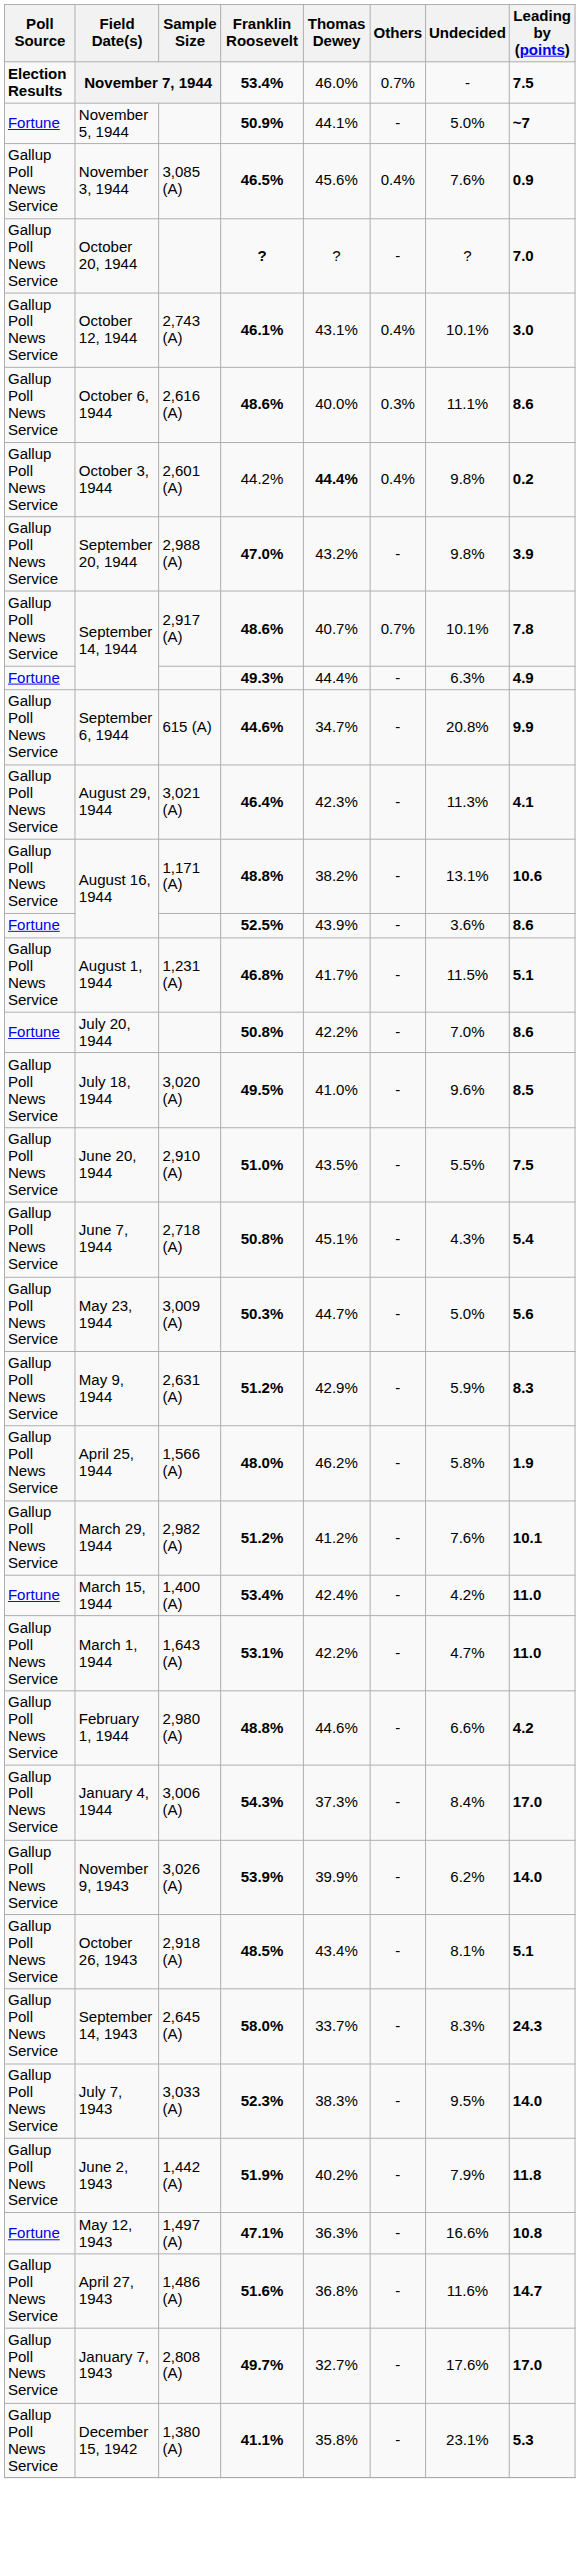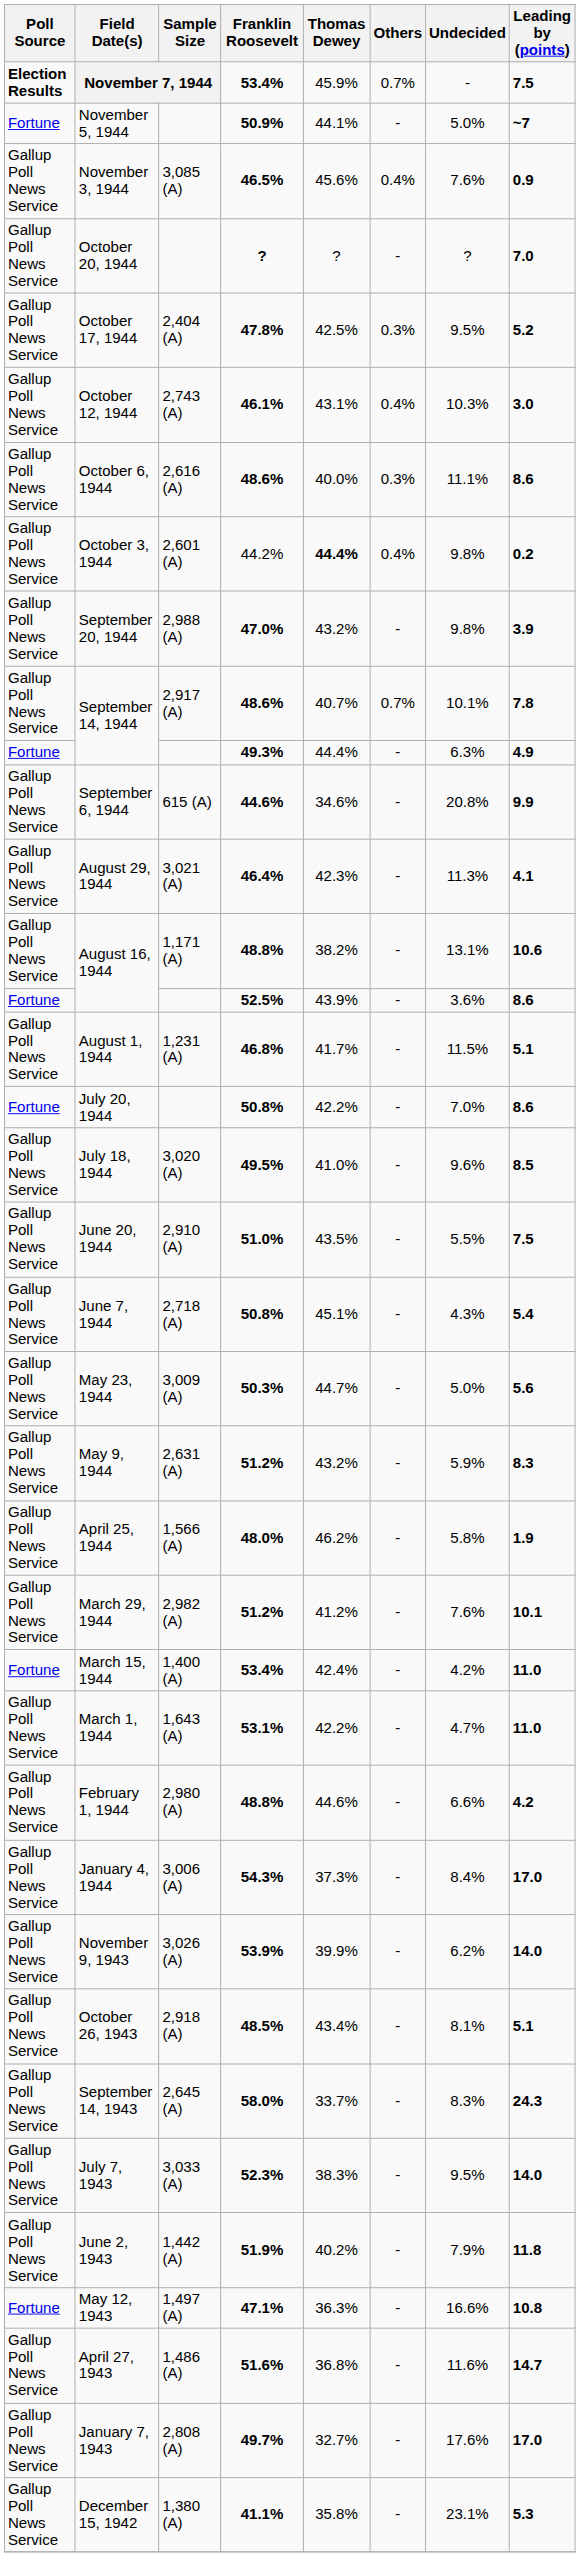 <table class="wikitable sortable collapsible collapsed">
 <tr>
 <th>Poll Source</th>
 <th>Field Date(s)</th>
 <th>Sample Size</th>
 <th>Franklin Roosevelt<br><small></small></th>
 <th>Thomas Dewey<br><small></small></th>
 <th>Others</th>
 <th>Undecided</th>
 <th>Leading by<br>(<a href='#'>points</a>)</th>
 </tr>
 <tr>
 <td><strong>Election Results</strong></td>
 <th colspan=2>November 7, 1944</th>
 <td align="center" ><strong>53.4%</strong></td>
-<td align="center">46.0%</td>
+<td align="center">45.9%</td>
 <td align="center">0.7%</td>
 <td align="center">-</td>
 <td><strong>7.5</strong></td>
 </tr>
 <tr>
 <td><a href='#'>Fortune</a></td>
 <td>November 5, 1944</td>
 <td></td>
 <td align="center" ><strong>50.9%</strong></td>
 <td align="center">44.1%</td>
 <td align="center">-</td>
 <td align="center">5.0%</td>
 <td><strong>~7</strong></td>
 </tr>
 <tr>
 <td>Gallup Poll News Service</td>
 <td>November 3, 1944</td>
 <td>3,085 (A)</td>
 <td align="center" ><strong>46.5%</strong></td>
 <td align="center">45.6%</td>
 <td align="center">0.4%</td>
 <td align="center">7.6%</td>
 <td><strong>0.9</strong></td>
 </tr>
 <tr>
 <td>Gallup Poll News Service</td>
 <td>October 20, 1944</td>
 <td></td>
 <td align="center" ><strong>?</strong></td>
 <td align="center">?</td>
 <td align="center">-</td>
 <td align="center">?</td>
 <td><strong>7.0</strong></td>
 </tr>
 <tr>
 <td>Gallup Poll News Service</td>
+<td>October 17, 1944</td>
+<td>2,404 (A)</td>
+<td align="center" ><strong>47.8%</strong></td>
+<td align="center">42.5%</td>
+<td align="center">0.3%</td>
+<td align="center">9.5%</td>
+<td><strong>5.2</strong></td>
+</tr>
+<tr>
+<td>Gallup Poll News Service</td>
 <td>October 12, 1944</td>
 <td>2,743 (A)</td>
 <td align="center" ><strong>46.1%</strong></td>
 <td align="center">43.1%</td>
 <td align="center">0.4%</td>
-<td align="center">10.1%</td>
+<td align="center">10.3%</td>
 <td><strong>3.0</strong></td>
 </tr>
 <tr>
 <td>Gallup Poll News Service</td>
 <td>October 6, 1944</td>
 <td>2,616 (A)</td>
 <td align="center" ><strong>48.6%</strong></td>
 <td align="center">40.0%</td>
 <td align="center">0.3%</td>
 <td align="center">11.1%</td>
 <td><strong>8.6</strong></td>
 </tr>
 <tr>
 <td>Gallup Poll News Service</td>
 <td>October 3, 1944</td>
 <td>2,601 (A)</td>
 <td align="center">44.2%</td>
 <td align="center" ><strong>44.4%</strong></td>
 <td align="center">0.4%</td>
 <td align="center">9.8%</td>
 <td><strong>0.2</strong></td>
 </tr>
 <tr>
 <td>Gallup Poll News Service</td>
 <td>September 20, 1944</td>
 <td>2,988 (A)</td>
 <td align="center" ><strong>47.0%</strong></td>
 <td align="center">43.2%</td>
 <td align="center">-</td>
 <td align="center">9.8%</td>
 <td><strong>3.9</strong></td>
 </tr>
 <tr>
 <td>Gallup Poll News Service</td>
 <td rowspan=2>September 14, 1944</td>
 <td>2,917 (A)</td>
 <td align="center" ><strong>48.6%</strong></td>
 <td align="center">40.7%</td>
 <td align="center">0.7%</td>
 <td align="center">10.1%</td>
 <td><strong>7.8</strong></td>
 </tr>
 <tr>
 <td><a href='#'>Fortune</a></td>
 <td></td>
 <td align="center" ><strong>49.3%</strong></td>
 <td align="center">44.4%</td>
 <td align="center">-</td>
 <td align="center">6.3%</td>
 <td><strong>4.9</strong></td>
 </tr>
 <tr>
 <td>Gallup Poll News Service</td>
 <td>September 6, 1944</td>
 <td>615 (A)</td>
 <td align="center" ><strong>44.6%</strong></td>
-<td align="center">34.7%</td>
+<td align="center">34.6%</td>
 <td align="center">-</td>
 <td align="center">20.8%</td>
 <td><strong>9.9</strong></td>
 </tr>
 <tr>
 <td>Gallup Poll News Service</td>
 <td>August 29, 1944</td>
 <td>3,021 (A)</td>
 <td align="center" ><strong>46.4%</strong></td>
 <td align="center">42.3%</td>
 <td align="center">-</td>
 <td align="center">11.3%</td>
 <td><strong>4.1</strong></td>
 </tr>
 <tr>
 <td>Gallup Poll News Service</td>
 <td rowspan=2>August 16, 1944</td>
 <td>1,171 (A)</td>
 <td align="center" ><strong>48.8%</strong></td>
 <td align="center">38.2%</td>
 <td align="center">-</td>
 <td align="center">13.1%</td>
 <td><strong>10.6</strong></td>
 </tr>
 <tr>
 <td><a href='#'>Fortune</a></td>
 <td></td>
 <td align="center" ><strong>52.5%</strong></td>
 <td align="center">43.9%</td>
 <td align="center">-</td>
 <td align="center">3.6%</td>
 <td><strong>8.6</strong></td>
 </tr>
 <tr>
 <td>Gallup Poll News Service</td>
 <td>August 1, 1944</td>
 <td>1,231 (A)</td>
 <td align="center" ><strong>46.8%</strong></td>
 <td align="center">41.7%</td>
 <td align="center">-</td>
 <td align="center">11.5%</td>
 <td><strong>5.1</strong></td>
 </tr>
 <tr>
 <td><a href='#'>Fortune</a></td>
 <td>July 20, 1944</td>
 <td></td>
 <td align="center" ><strong>50.8%</strong></td>
 <td align="center">42.2%</td>
 <td align="center">-</td>
 <td align="center">7.0%</td>
 <td><strong>8.6</strong></td>
 </tr>
 <tr>
 <td>Gallup Poll News Service</td>
 <td>July 18, 1944</td>
 <td>3,020 (A)</td>
 <td align="center" ><strong>49.5%</strong></td>
 <td align="center">41.0%</td>
 <td align="center">-</td>
 <td align="center">9.6%</td>
 <td><strong>8.5</strong></td>
 </tr>
 <tr>
 <td>Gallup Poll News Service</td>
 <td>June 20, 1944</td>
 <td>2,910 (A)</td>
 <td align="center" ><strong>51.0%</strong></td>
 <td align="center">43.5%</td>
 <td align="center">-</td>
 <td align="center">5.5%</td>
 <td><strong>7.5</strong></td>
 </tr>
 <tr>
 <td>Gallup Poll News Service</td>
 <td>June 7, 1944</td>
 <td>2,718 (A)</td>
 <td align="center" ><strong>50.8%</strong></td>
 <td align="center">45.1%</td>
 <td align="center">-</td>
 <td align="center">4.3%</td>
 <td><strong>5.4</strong></td>
 </tr>
 <tr>
 <td>Gallup Poll News Service</td>
 <td>May 23, 1944</td>
 <td>3,009 (A)</td>
 <td align="center" ><strong>50.3%</strong></td>
 <td align="center">44.7%</td>
 <td align="center">-</td>
 <td align="center">5.0%</td>
 <td><strong>5.6</strong></td>
 </tr>
 <tr>
 <td>Gallup Poll News Service</td>
 <td>May 9, 1944</td>
 <td>2,631 (A)</td>
 <td align="center" ><strong>51.2%</strong></td>
-<td align="center">42.9%</td>
+<td align="center">43.2%</td>
 <td align="center">-</td>
 <td align="center">5.9%</td>
 <td><strong>8.3</strong></td>
 </tr>
 <tr>
 <td>Gallup Poll News Service</td>
 <td>April 25, 1944</td>
 <td>1,566 (A)</td>
 <td align="center" ><strong>48.0%</strong></td>
 <td align="center">46.2%</td>
 <td align="center">-</td>
 <td align="center">5.8%</td>
 <td><strong>1.9</strong></td>
 </tr>
 <tr>
 <td>Gallup Poll News Service</td>
 <td>March 29, 1944</td>
 <td>2,982 (A)</td>
 <td align="center" ><strong>51.2%</strong></td>
 <td align="center">41.2%</td>
 <td align="center">-</td>
 <td align="center">7.6%</td>
 <td><strong>10.1</strong></td>
 </tr>
 <tr>
 <td><a href='#'>Fortune</a></td>
 <td>March 15, 1944</td>
 <td>1,400 (A)</td>
 <td align="center" ><strong>53.4%</strong></td>
 <td align="center">42.4%</td>
 <td align="center">-</td>
 <td align="center">4.2%</td>
 <td><strong>11.0</strong></td>
 </tr>
 <tr>
 <td>Gallup Poll News Service</td>
 <td>March 1, 1944</td>
 <td>1,643 (A)</td>
 <td align="center" ><strong>53.1%</strong></td>
 <td align="center">42.2%</td>
 <td align="center">-</td>
 <td align="center">4.7%</td>
 <td><strong>11.0</strong></td>
 </tr>
 <tr>
 <td>Gallup Poll News Service</td>
 <td>February 1, 1944</td>
 <td>2,980 (A)</td>
 <td align="center" ><strong>48.8%</strong></td>
 <td align="center">44.6%</td>
 <td align="center">-</td>
 <td align="center">6.6%</td>
 <td><strong>4.2</strong></td>
 </tr>
 <tr>
 <td>Gallup Poll News Service</td>
 <td>January 4, 1944</td>
 <td>3,006 (A)</td>
 <td align="center" ><strong>54.3%</strong></td>
 <td align="center">37.3%</td>
 <td align="center">-</td>
 <td align="center">8.4%</td>
 <td><strong>17.0</strong></td>
 </tr>
 <tr>
 <td>Gallup Poll News Service</td>
 <td>November 9, 1943</td>
 <td>3,026 (A)</td>
 <td align="center" ><strong>53.9%</strong></td>
 <td align="center">39.9%</td>
 <td align="center">-</td>
 <td align="center">6.2%</td>
 <td><strong>14.0</strong></td>
 </tr>
 <tr>
 <td>Gallup Poll News Service</td>
 <td>October 26, 1943</td>
 <td>2,918 (A)</td>
 <td align="center" ><strong>48.5%</strong></td>
 <td align="center">43.4%</td>
 <td align="center">-</td>
 <td align="center">8.1%</td>
 <td><strong>5.1</strong></td>
 </tr>
 <tr>
 <td>Gallup Poll News Service</td>
 <td>September 14, 1943</td>
 <td>2,645 (A)</td>
 <td align="center" ><strong>58.0%</strong></td>
 <td align="center">33.7%</td>
 <td align="center">-</td>
 <td align="center">8.3%</td>
 <td><strong>24.3</strong></td>
 </tr>
 <tr>
 <td>Gallup Poll News Service</td>
 <td>July 7, 1943</td>
 <td>3,033 (A)</td>
 <td align="center" ><strong>52.3%</strong></td>
 <td align="center">38.3%</td>
 <td align="center">-</td>
 <td align="center">9.5%</td>
 <td><strong>14.0</strong></td>
 </tr>
 <tr>
 <td>Gallup Poll News Service</td>
 <td>June 2, 1943</td>
 <td>1,442 (A)</td>
 <td align="center" ><strong>51.9%</strong></td>
 <td align="center">40.2%</td>
 <td align="center">-</td>
 <td align="center">7.9%</td>
 <td><strong>11.8</strong></td>
 </tr>
 <tr>
 <td><a href='#'>Fortune</a></td>
 <td>May 12, 1943</td>
 <td>1,497 (A)</td>
 <td align="center" ><strong>47.1%</strong></td>
 <td align="center">36.3%</td>
 <td align="center">-</td>
 <td align="center">16.6%</td>
 <td><strong>10.8</strong></td>
 </tr>
 <tr>
 <td>Gallup Poll News Service</td>
 <td>April 27, 1943</td>
 <td>1,486 (A)</td>
 <td align="center" ><strong>51.6%</strong></td>
 <td align="center">36.8%</td>
 <td align="center">-</td>
 <td align="center">11.6%</td>
 <td><strong>14.7</strong></td>
 </tr>
 <tr>
 <td>Gallup Poll News Service</td>
 <td>January 7, 1943</td>
 <td>2,808 (A)</td>
 <td align="center" ><strong>49.7%</strong></td>
 <td align="center">32.7%</td>
 <td align="center">-</td>
 <td align="center">17.6%</td>
 <td><strong>17.0</strong></td>
 </tr>
 <tr>
 <td>Gallup Poll News Service</td>
 <td>December 15, 1942</td>
 <td>1,380 (A)</td>
 <td align="center" ><strong>41.1%</strong></td>
 <td align="center">35.8%</td>
 <td align="center">-</td>
 <td align="center">23.1%</td>
 <td><strong>5.3</strong></td>
 </tr>
 <tr>
 </tr>
 </table>
